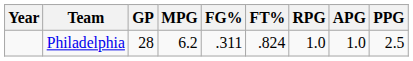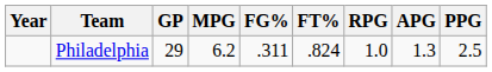 <table class="wikitable sortable" style="font-size:95%; text-align:right;">
 <tr>
 <th>Year</th>
 <th>Team</th>
 <th>GP</th>
 <th>MPG</th>
 <th>FG%</th>
 <th>FT%</th>
 <th>RPG</th>
 <th>APG</th>
 <th>PPG</th>
 </tr>
 <tr>
 <td style="text-align:left;"></td>
 <td style="text-align:left;"><a href='#'>Philadelphia</a></td>
-<td>28</td>
+<td>29</td>
 <td>6.2</td>
 <td>.311</td>
 <td>.824</td>
 <td>1.0</td>
-<td>1.0</td>
+<td>1.3</td>
 <td>2.5</td>
 </tr>
 </table>
